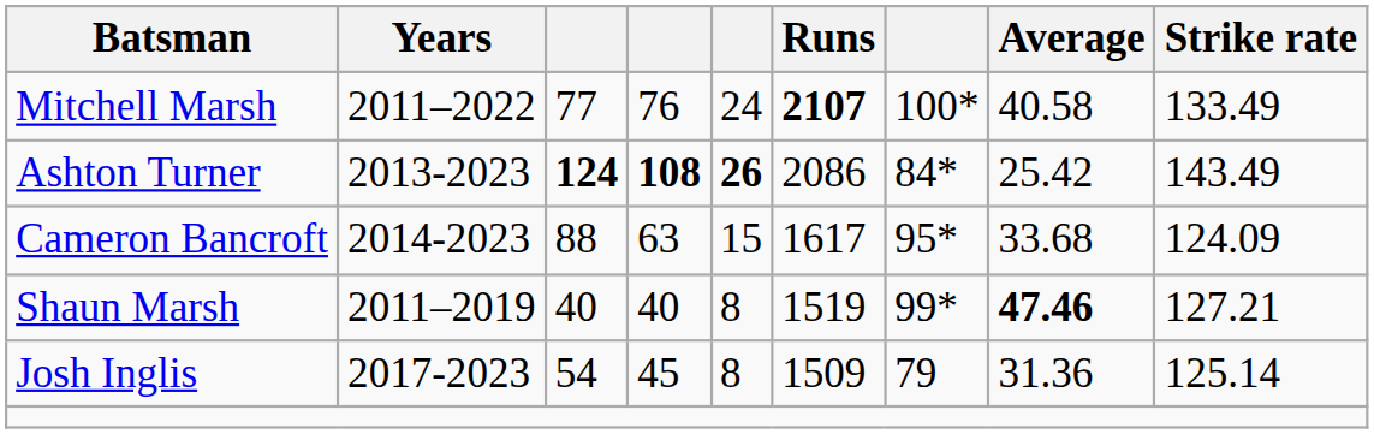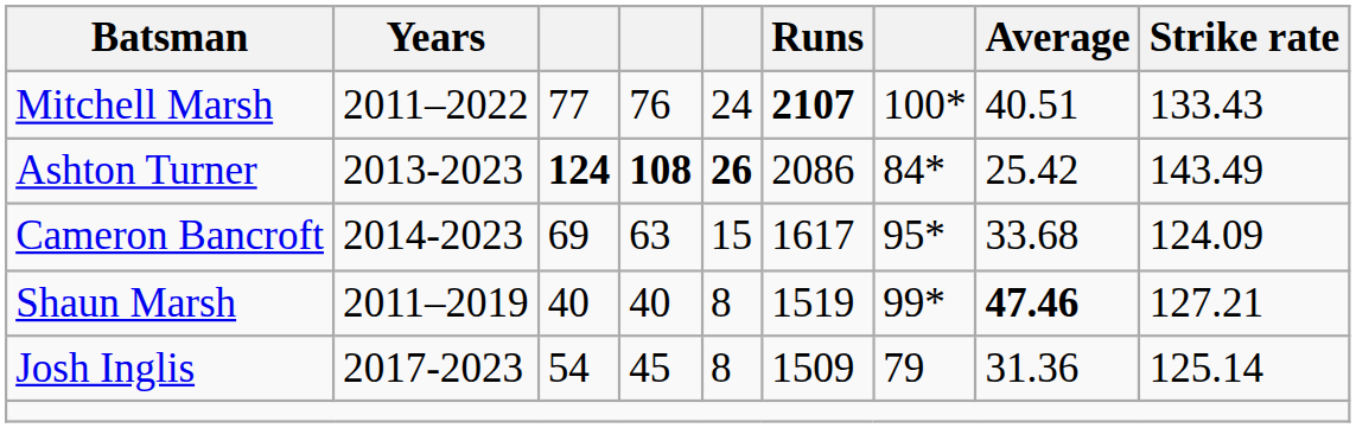 <table class="wikitable">
 <tr>
 <th>Batsman</th>
 <th>Years</th>
 <th></th>
 <th></th>
 <th></th>
 <th>Runs</th>
 <th></th>
 <th>Average</th>
 <th>Strike rate</th>
 </tr>
 <tr>
 <td><a href='#'>Mitchell Marsh</a></td>
 <td>2011–2022</td>
 <td>77</td>
 <td>76</td>
 <td>24</td>
 <td><strong>2107</strong></td>
 <td>100*</td>
-<td>40.58</td>
-<td>133.49</td>
+<td>40.51</td>
+<td>133.43</td>
 </tr>
 <tr>
 <td><a href='#'>Ashton Turner</a></td>
 <td>2013-2023</td>
 <td><strong>124</strong></td>
 <td><strong>108</strong></td>
 <td><strong>26</strong></td>
 <td>2086</td>
 <td>84*</td>
 <td>25.42</td>
 <td>143.49</td>
 </tr>
 <tr>
 <td><a href='#'>Cameron Bancroft</a></td>
 <td>2014-2023</td>
-<td>88</td>
+<td>69</td>
 <td>63</td>
 <td>15</td>
 <td>1617</td>
 <td>95*</td>
 <td>33.68</td>
 <td>124.09</td>
 </tr>
 <tr>
 <td><a href='#'>Shaun Marsh</a></td>
 <td>2011–2019</td>
 <td>40</td>
 <td>40</td>
 <td>8</td>
 <td>1519</td>
 <td>99*</td>
 <td><strong>47.46</strong></td>
 <td>127.21</td>
 </tr>
 <tr>
 <td><a href='#'>Josh Inglis</a></td>
 <td>2017-2023</td>
 <td>54</td>
 <td>45</td>
 <td>8</td>
 <td>1509</td>
 <td>79</td>
 <td>31.36</td>
 <td>125.14</td>
 </tr>
 <tr>
 <td colspan=9></td>
 </tr>
 </table>
